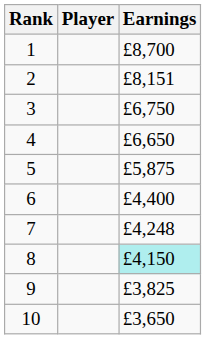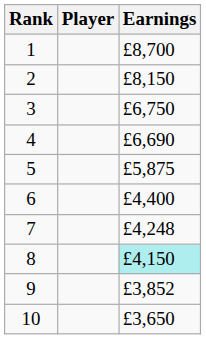 <table class="wikitable" text-align:right; margin-left:1em">
 <tr>
 <th>Rank</th>
 <th>Player</th>
 <th>Earnings</th>
 </tr>
 <tr>
 <td align=center>1</td>
 <td style="text-align:left"></td>
 <td>£8,700</td>
 </tr>
 <tr style=>
 <td align=center>2</td>
 <td style="text-align:left"></td>
-<td>£8,151</td>
+<td>£8,150</td>
 </tr>
 <tr style=>
 <td align=center>3</td>
 <td style="text-align:left"></td>
 <td>£6,750</td>
 </tr>
 <tr>
 <td align=center>4</td>
 <td style="text-align:left"></td>
-<td>£6,650</td>
+<td>£6,690</td>
 </tr>
 <tr>
 <td align=center>5</td>
 <td style="text-align:left"></td>
 <td>£5,875</td>
 </tr>
 <tr>
 <td align=center>6</td>
 <td style="text-align:left"></td>
 <td>£4,400</td>
 </tr>
 <tr>
 <td align=center>7</td>
 <td style="text-align:left"></td>
 <td>£4,248</td>
 </tr>
 <tr>
 <td align=center>8</td>
 <td style="text-align:left"></td>
 <td style="background: paleturquoise;">£4,150</td>
 </tr>
 <tr>
 <td align=center>9</td>
 <td style="text-align:left"></td>
-<td>£3,825</td>
+<td>£3,852</td>
 </tr>
 <tr>
 <td align=center>10</td>
 <td style="text-align:left"></td>
 <td>£3,650</td>
 </tr>
 </table>
